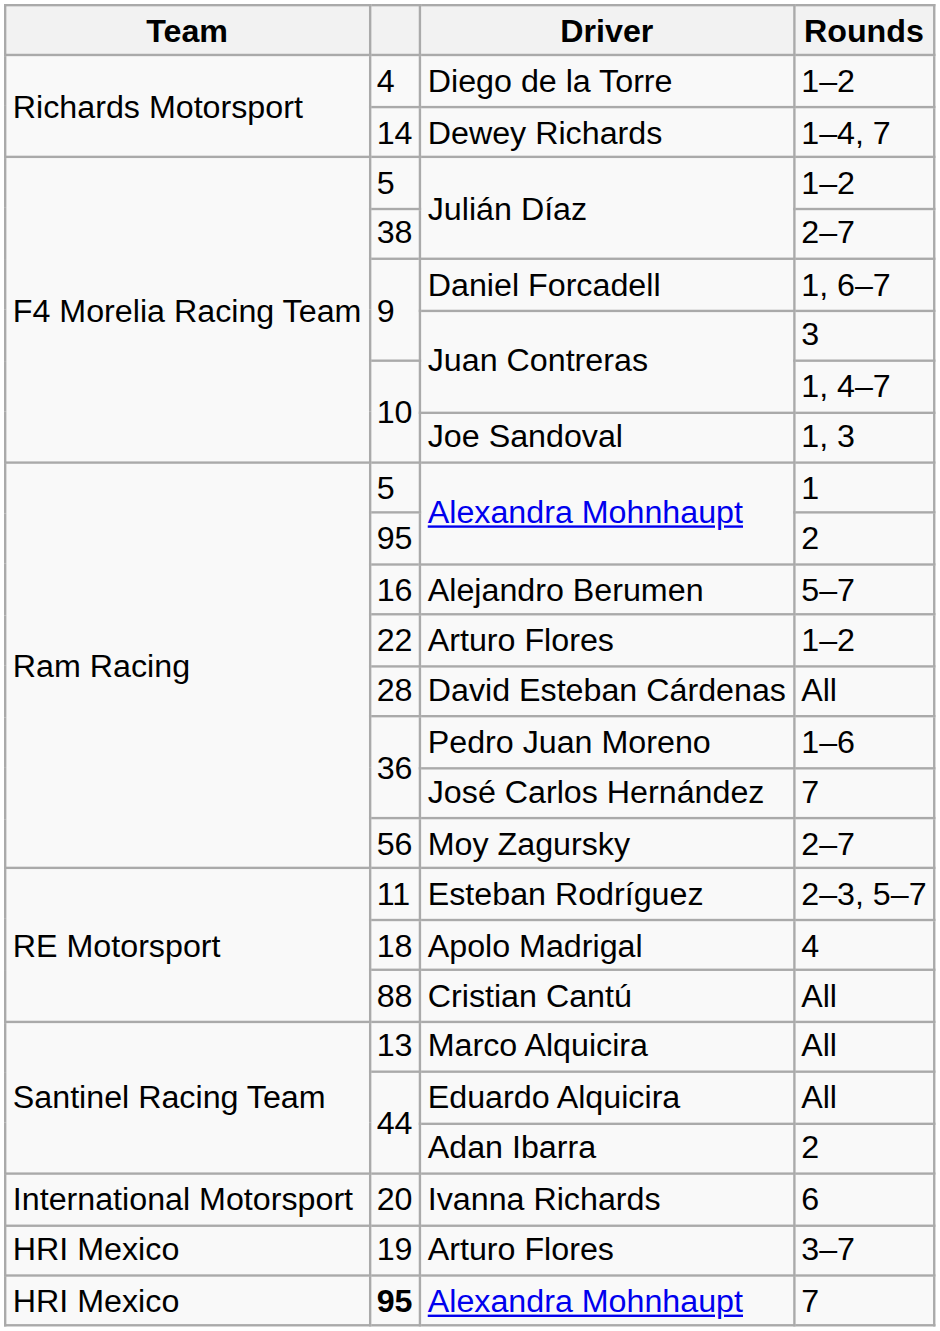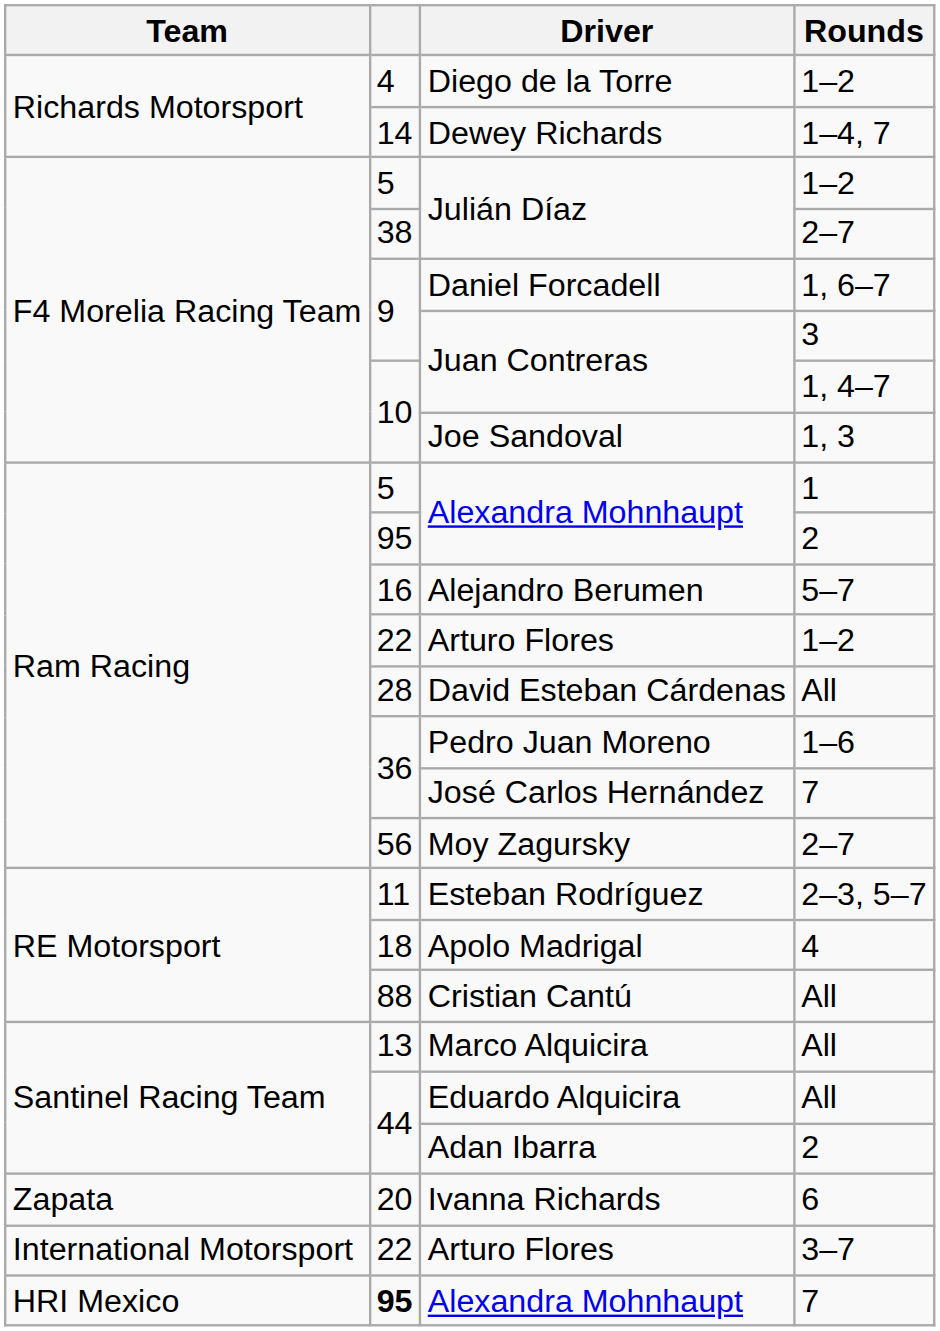 <table class="wikitable" style="font-size: 85%">
 <tr>
 <th>Team</th>
 <th></th>
 <th>Driver</th>
 <th>Rounds</th>
 </tr>
 <tr>
 <td rowspan=2> Richards Motorsport</td>
 <td>4</td>
 <td> Diego de la Torre</td>
 <td>1–2</td>
 </tr>
 <tr>
 <td>14</td>
 <td> Dewey Richards</td>
 <td>1–4, 7</td>
 </tr>
 <tr>
 <td rowspan=6> F4 Morelia Racing Team</td>
 <td>5</td>
 <td rowspan=2> Julián Díaz</td>
 <td>1–2</td>
 </tr>
 <tr>
 <td>38</td>
 <td>2–7</td>
 </tr>
 <tr>
 <td rowspan=2>9</td>
 <td> Daniel Forcadell</td>
 <td>1, 6–7</td>
 </tr>
 <tr>
 <td rowspan=2> Juan Contreras</td>
 <td>3</td>
 </tr>
 <tr>
 <td rowspan=2>10</td>
 <td>1, 4–7</td>
 </tr>
 <tr>
 <td> Joe Sandoval</td>
 <td>1, 3</td>
 </tr>
 <tr>
 <td rowspan=8> Ram Racing</td>
 <td>5</td>
 <td rowspan=2> <a href='#'>Alexandra Mohnhaupt</a></td>
 <td>1</td>
 </tr>
 <tr>
 <td>95</td>
 <td>2</td>
 </tr>
 <tr>
 <td>16</td>
 <td> Alejandro Berumen</td>
 <td>5–7</td>
 </tr>
 <tr>
 <td>22</td>
 <td> Arturo Flores</td>
 <td>1–2</td>
 </tr>
 <tr>
 <td>28</td>
 <td nowrap> David Esteban Cárdenas</td>
 <td>All</td>
 </tr>
 <tr>
 <td rowspan=2>36</td>
 <td> Pedro Juan Moreno</td>
 <td>1–6</td>
 </tr>
 <tr>
 <td> José Carlos Hernández</td>
 <td>7</td>
 </tr>
 <tr>
 <td>56</td>
 <td> Moy Zagursky</td>
 <td>2–7</td>
 </tr>
 <tr>
 <td rowspan=3> RE Motorsport</td>
 <td>11</td>
 <td> Esteban Rodríguez</td>
 <td>2–3, 5–7</td>
 </tr>
 <tr>
 <td>18</td>
 <td> Apolo Madrigal</td>
 <td>4</td>
 </tr>
 <tr>
 <td>88</td>
 <td> Cristian Cantú</td>
 <td>All</td>
 </tr>
 <tr>
 <td rowspan=3> Santinel Racing Team</td>
 <td>13</td>
 <td> Marco Alquicira</td>
 <td>All</td>
 </tr>
 <tr>
 <td rowspan=2>44</td>
 <td> Eduardo Alquicira</td>
 <td>All</td>
 </tr>
 <tr>
 <td> Adan Ibarra</td>
 <td>2</td>
 </tr>
 <tr>
-<td> International Motorsport</td>
+<td> Zapata</td>
 <td>20</td>
 <td> Ivanna Richards</td>
 <td>6</td>
 </tr>
 <tr>
-<td> HRI Mexico</td>
-<td>19</td>
+<td> International Motorsport</td>
+<td>22</td>
 <td> Arturo Flores</td>
 <td>3–7</td>
 </tr>
 <tr>
 <td> HRI Mexico</td>
 <td><strong>95</strong></td>
 <td> <a href='#'>Alexandra Mohnhaupt</a></td>
 <td>7</td>
 </tr>
 </table>
